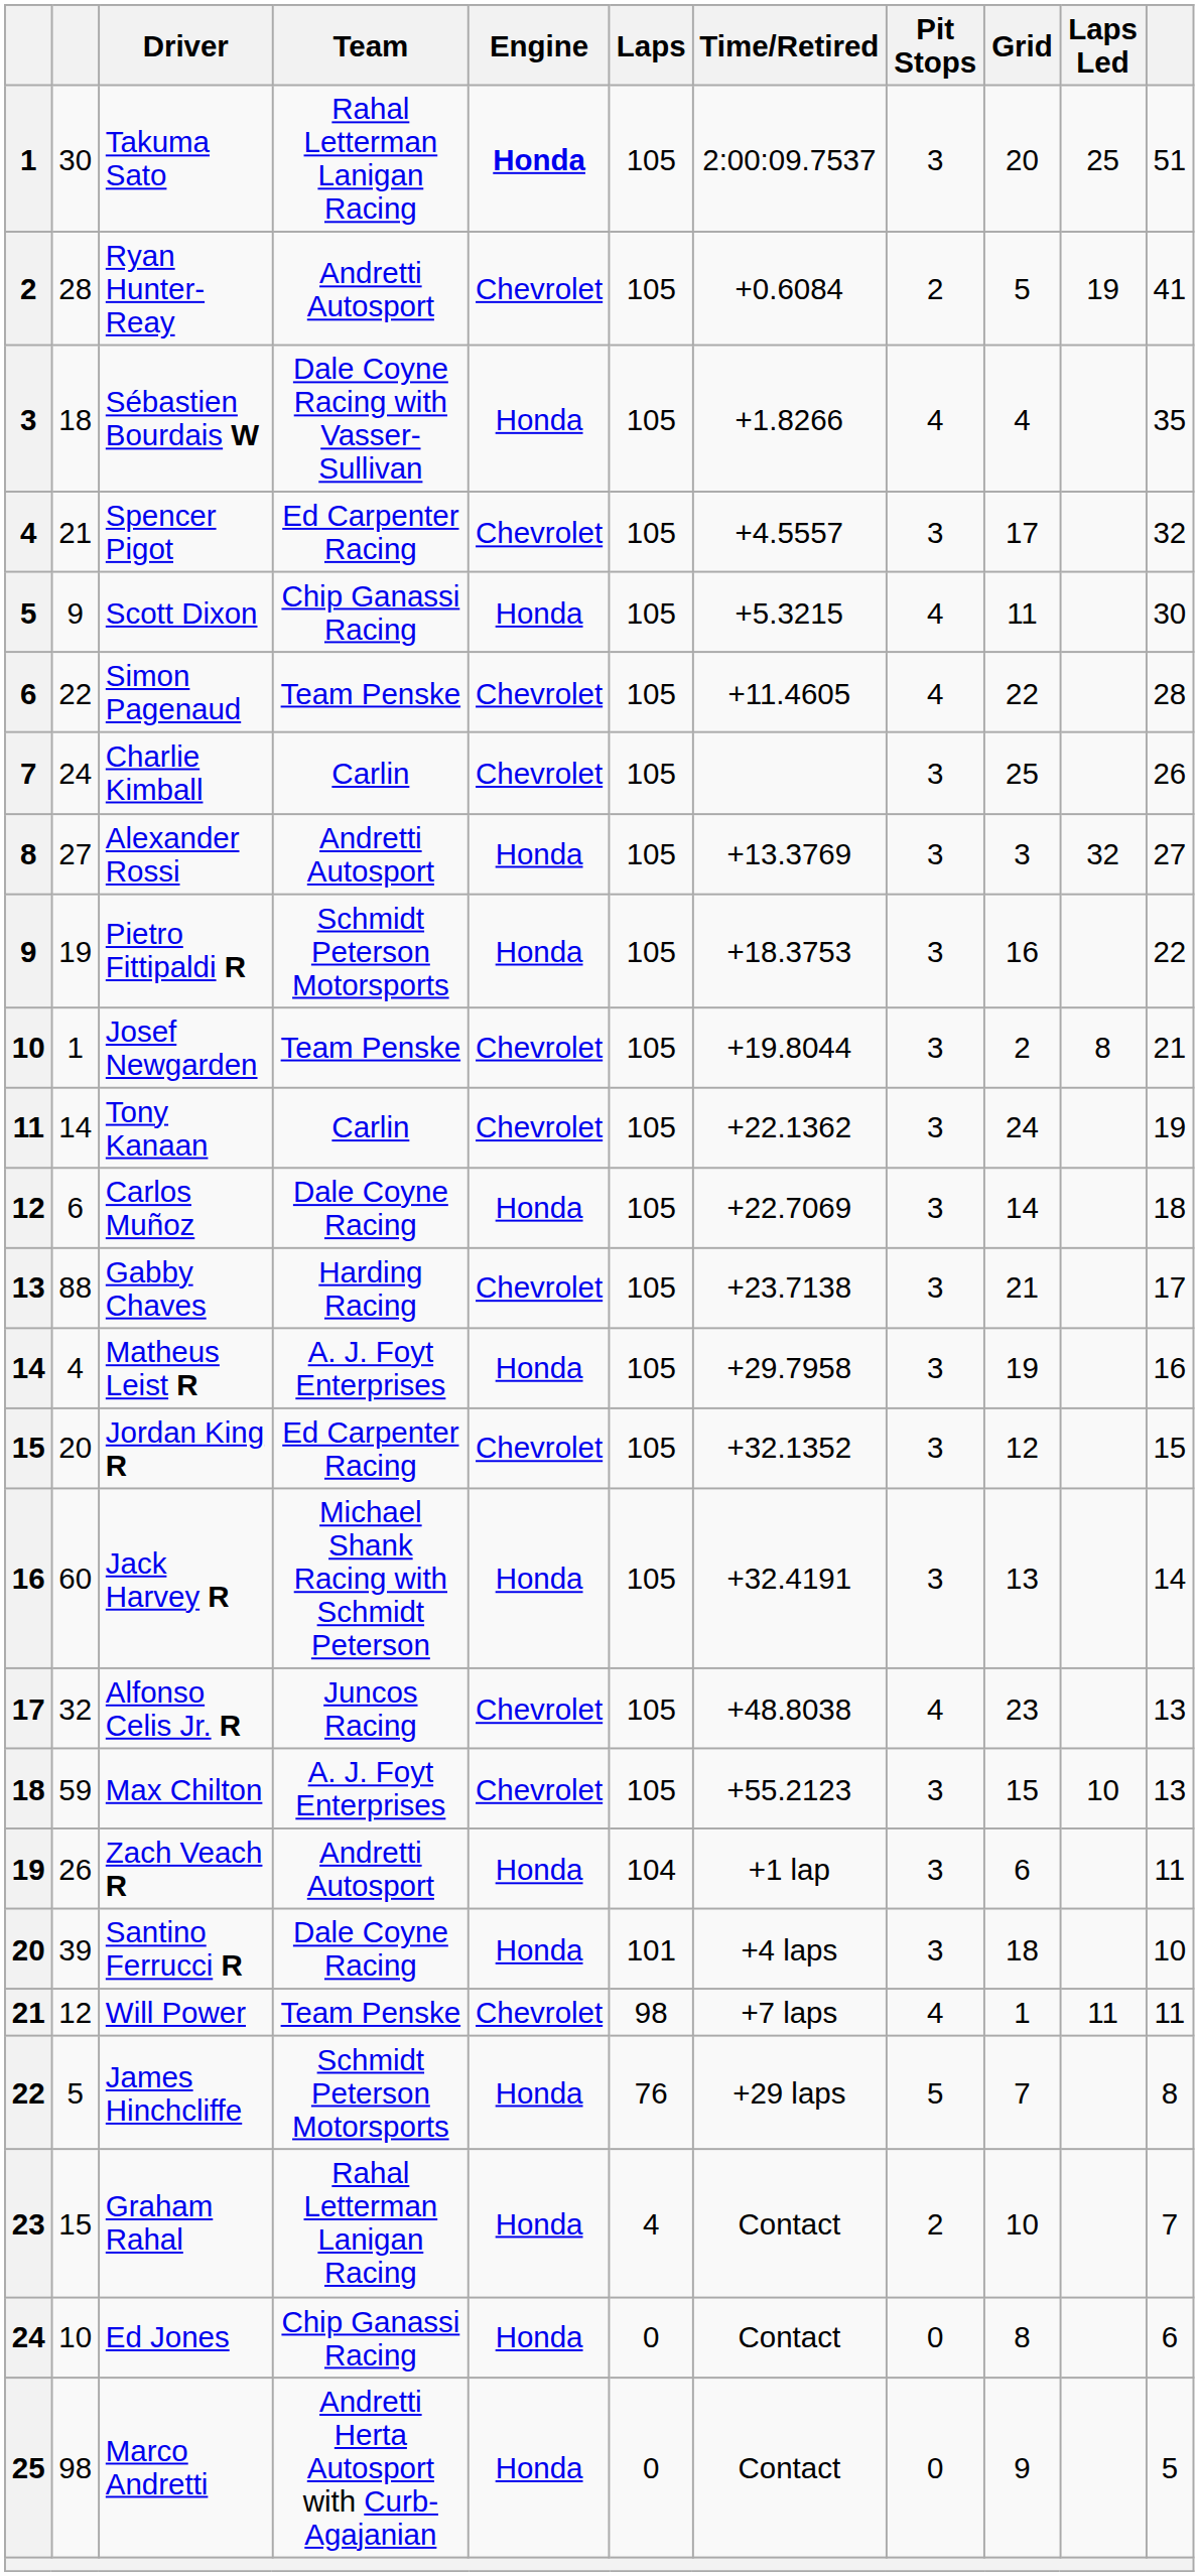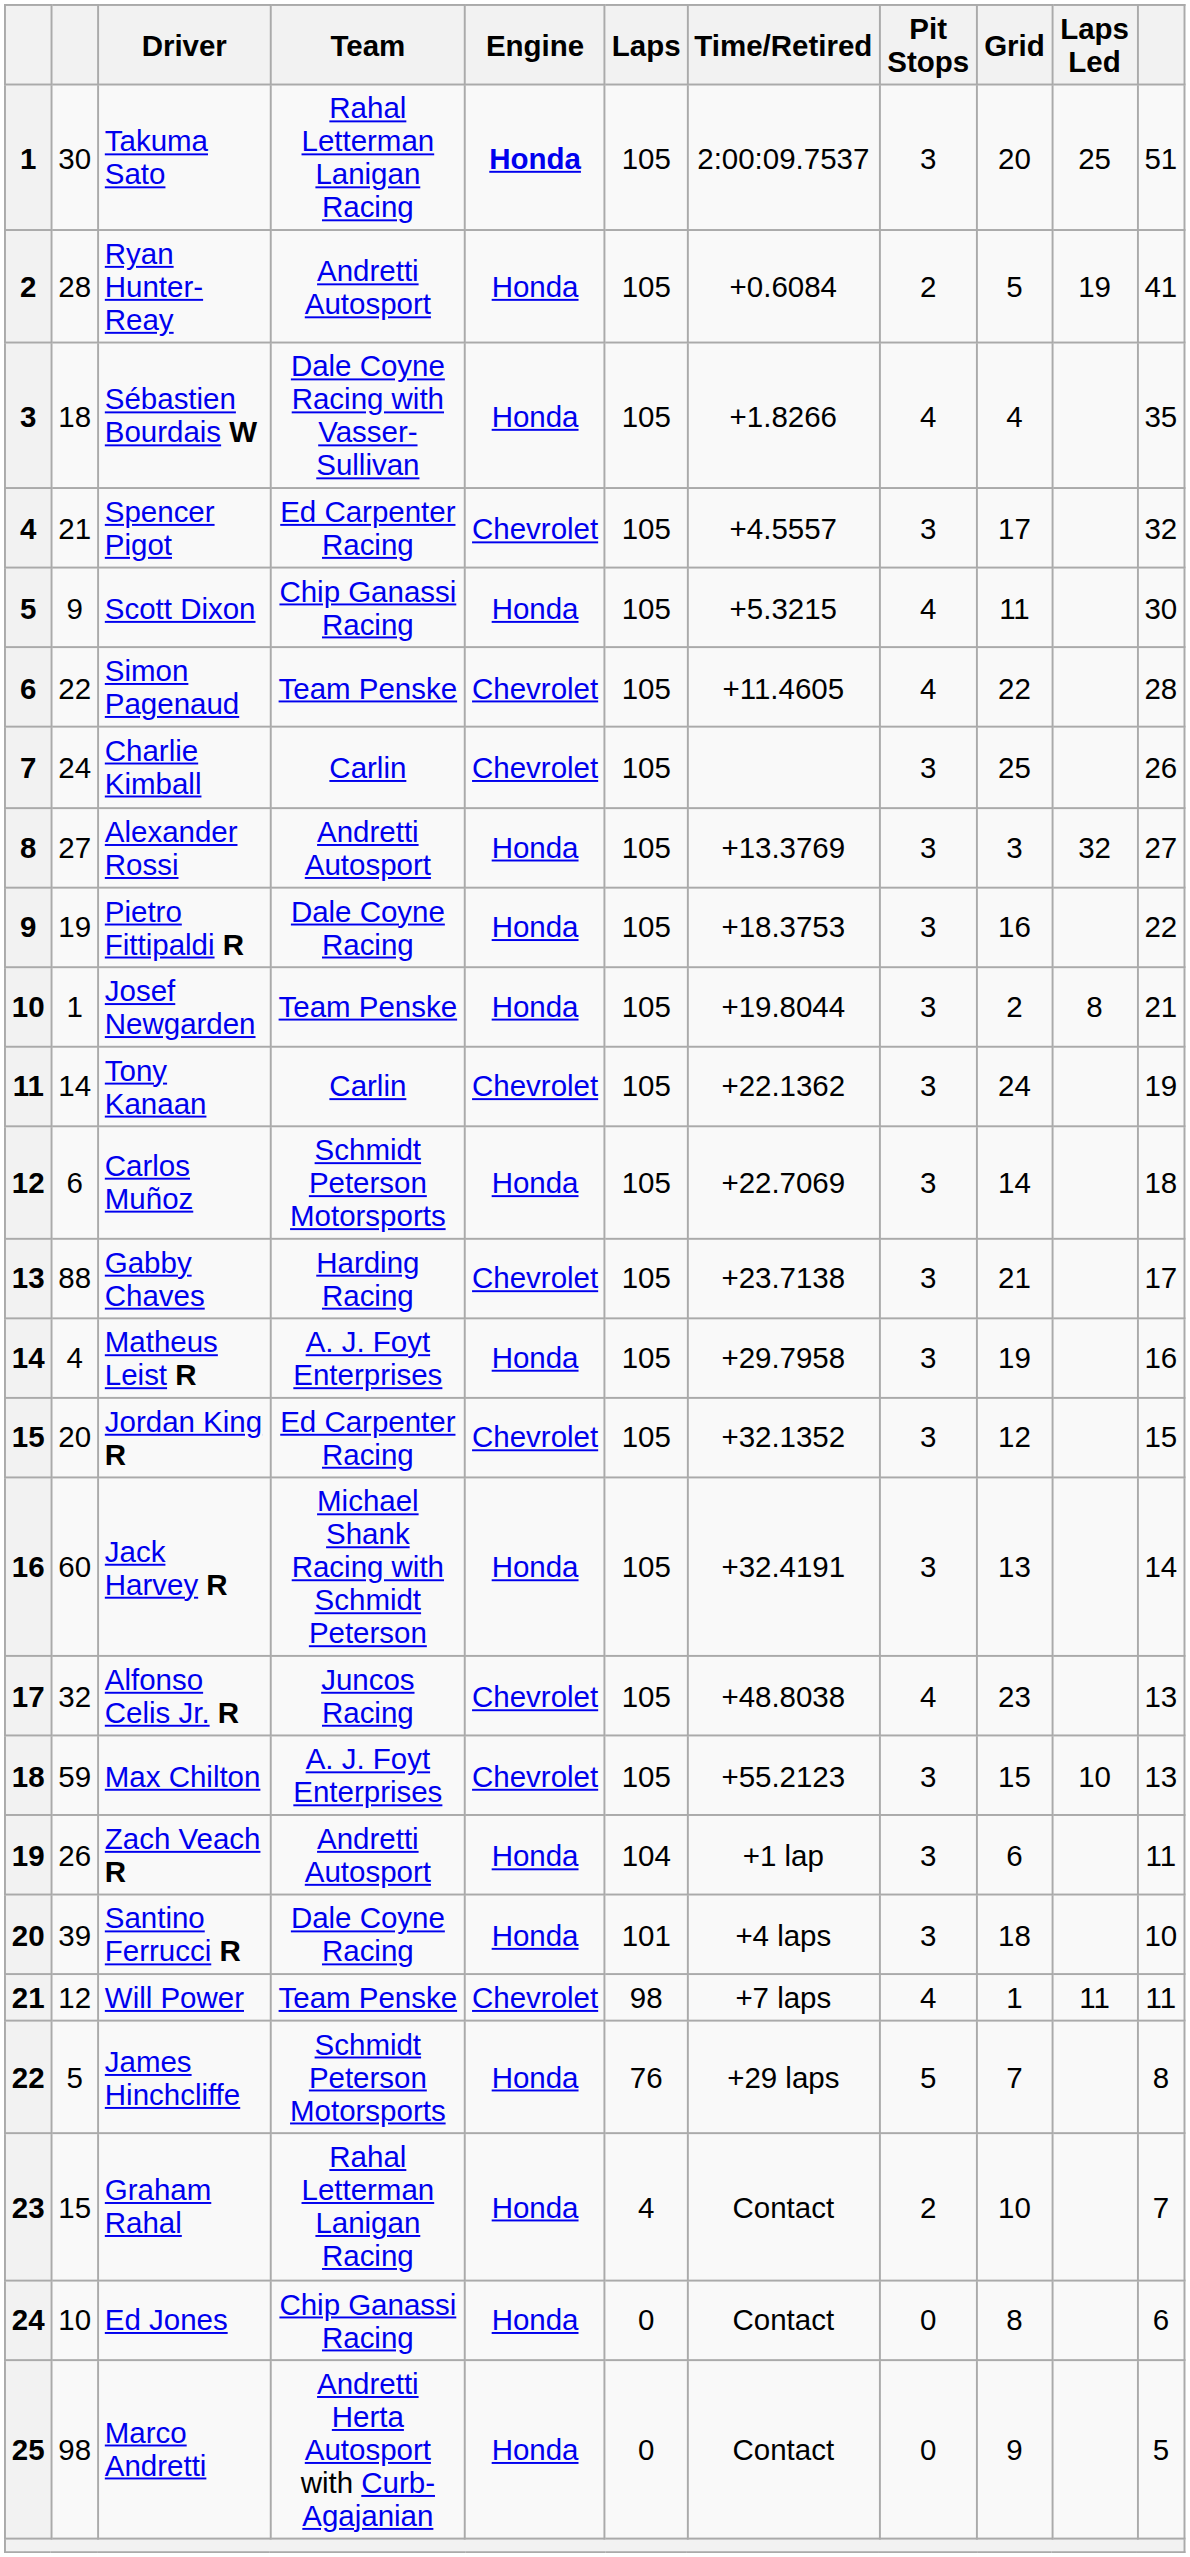 <table class="wikitable" style="text-align:center; font-size: 95%;">
 <tr>
 <th></th>
 <th></th>
 <th>Driver</th>
 <th>Team</th>
 <th>Engine</th>
 <th>Laps</th>
 <th>Time/Retired</th>
 <th>Pit Stops</th>
 <th>Grid</th>
 <th>Laps Led</th>
 <th></th>
 </tr>
 <tr>
 <th>1</th>
 <td>30</td>
 <td align="left"> <a href='#'>Takuma Sato</a></td>
 <td><a href='#'>Rahal Letterman Lanigan Racing</a></td>
 <td><strong><a href='#'>Honda</a></strong></td>
 <td>105</td>
 <td>2:00:09.7537</td>
 <td>3</td>
 <td>20</td>
 <td>25</td>
 <td>51</td>
 </tr>
 <tr>
 <th>2</th>
 <td>28</td>
 <td align="left"> <a href='#'>Ryan Hunter-Reay</a></td>
 <td><a href='#'>Andretti Autosport</a></td>
-<td><a href='#'>Chevrolet</a></td>
+<td><a href='#'>Honda</a></td>
 <td>105</td>
 <td>+0.6084</td>
 <td>2</td>
 <td>5</td>
 <td>19</td>
 <td>41</td>
 </tr>
 <tr>
 <th>3</th>
 <td>18</td>
 <td align="left"> <a href='#'>Sébastien Bourdais</a> <strong><span>W</span></strong></td>
 <td><a href='#'>Dale Coyne Racing with Vasser-Sullivan</a></td>
 <td><a href='#'>Honda</a></td>
 <td>105</td>
 <td>+1.8266</td>
 <td>4</td>
 <td>4</td>
 <td></td>
 <td>35</td>
 </tr>
 <tr>
 <th>4</th>
 <td>21</td>
 <td align="left"> <a href='#'>Spencer Pigot</a></td>
 <td><a href='#'>Ed Carpenter Racing</a></td>
 <td><a href='#'>Chevrolet</a></td>
 <td>105</td>
 <td>+4.5557</td>
 <td>3</td>
 <td>17</td>
 <td></td>
 <td>32</td>
 </tr>
 <tr>
 <th>5</th>
 <td>9</td>
 <td align="left"> <a href='#'>Scott Dixon</a></td>
 <td><a href='#'>Chip Ganassi Racing</a></td>
 <td><a href='#'>Honda</a></td>
 <td>105</td>
 <td>+5.3215</td>
 <td>4</td>
 <td>11</td>
 <td></td>
 <td>30</td>
 </tr>
 <tr>
 <th>6</th>
 <td>22</td>
 <td align="left"> <a href='#'>Simon Pagenaud</a></td>
 <td><a href='#'>Team Penske</a></td>
 <td><a href='#'>Chevrolet</a></td>
 <td>105</td>
 <td>+11.4605</td>
 <td>4</td>
 <td>22</td>
 <td></td>
 <td>28</td>
 </tr>
 <tr>
 <th>7</th>
 <td>24</td>
 <td align="left"> <a href='#'>Charlie Kimball</a></td>
 <td><a href='#'>Carlin</a></td>
 <td><a href='#'>Chevrolet</a></td>
 <td>105</td>
 <td></td>
 <td>3</td>
 <td>25</td>
 <td></td>
 <td>26</td>
 </tr>
 <tr>
 <th>8</th>
 <td>27</td>
 <td align="left"> <a href='#'>Alexander Rossi</a></td>
 <td><a href='#'>Andretti Autosport</a></td>
 <td><a href='#'>Honda</a></td>
 <td>105</td>
 <td>+13.3769</td>
 <td>3</td>
 <td>3</td>
 <td>32</td>
 <td>27</td>
 </tr>
 <tr>
 <th>9</th>
 <td>19</td>
 <td align="left"> <a href='#'>Pietro Fittipaldi</a> <strong><span>R</span></strong></td>
-<td><a href='#'>Schmidt Peterson Motorsports</a></td>
+<td><a href='#'>Dale Coyne Racing</a></td>
 <td><a href='#'>Honda</a></td>
 <td>105</td>
 <td>+18.3753</td>
 <td>3</td>
 <td>16</td>
 <td></td>
 <td>22</td>
 </tr>
 <tr>
 <th>10</th>
 <td>1</td>
 <td align="left"> <a href='#'>Josef Newgarden</a></td>
 <td><a href='#'>Team Penske</a></td>
-<td><a href='#'>Chevrolet</a></td>
+<td><a href='#'>Honda</a></td>
 <td>105</td>
 <td>+19.8044</td>
 <td>3</td>
 <td>2</td>
 <td>8</td>
 <td>21</td>
 </tr>
 <tr>
 <th>11</th>
 <td>14</td>
 <td align="left"> <a href='#'>Tony Kanaan</a></td>
 <td><a href='#'>Carlin</a></td>
 <td><a href='#'>Chevrolet</a></td>
 <td>105</td>
 <td>+22.1362</td>
 <td>3</td>
 <td>24</td>
 <td></td>
 <td>19</td>
 </tr>
 <tr>
 <th>12</th>
 <td>6</td>
 <td align="left"> <a href='#'>Carlos Muñoz</a></td>
-<td><a href='#'>Dale Coyne Racing</a></td>
+<td><a href='#'>Schmidt Peterson Motorsports</a></td>
 <td><a href='#'>Honda</a></td>
 <td>105</td>
 <td>+22.7069</td>
 <td>3</td>
 <td>14</td>
 <td></td>
 <td>18</td>
 </tr>
 <tr>
 <th>13</th>
 <td>88</td>
 <td align="left"> <a href='#'>Gabby Chaves</a></td>
 <td><a href='#'>Harding Racing</a></td>
 <td><a href='#'>Chevrolet</a></td>
 <td>105</td>
 <td>+23.7138</td>
 <td>3</td>
 <td>21</td>
 <td></td>
 <td>17</td>
 </tr>
 <tr>
 <th>14</th>
 <td>4</td>
 <td align="left"> <a href='#'>Matheus Leist</a> <strong><span>R</span></strong></td>
 <td><a href='#'>A. J. Foyt Enterprises</a></td>
 <td><a href='#'>Honda</a></td>
 <td>105</td>
 <td>+29.7958</td>
 <td>3</td>
 <td>19</td>
 <td></td>
 <td>16</td>
 </tr>
 <tr>
 <th>15</th>
 <td>20</td>
 <td align="left"> <a href='#'>Jordan King</a> <strong><span>R</span></strong></td>
 <td><a href='#'>Ed Carpenter Racing</a></td>
 <td><a href='#'>Chevrolet</a></td>
 <td>105</td>
 <td>+32.1352</td>
 <td>3</td>
 <td>12</td>
 <td></td>
 <td>15</td>
 </tr>
 <tr>
 <th>16</th>
 <td>60</td>
 <td align="left"> <a href='#'>Jack Harvey</a> <strong><span>R</span></strong></td>
 <td><a href='#'>Michael Shank Racing with Schmidt Peterson</a></td>
 <td><a href='#'>Honda</a></td>
 <td>105</td>
 <td>+32.4191</td>
 <td>3</td>
 <td>13</td>
 <td></td>
 <td>14</td>
 </tr>
 <tr>
 <th>17</th>
 <td>32</td>
 <td align="left"> <a href='#'>Alfonso Celis Jr.</a> <strong><span>R</span></strong></td>
 <td><a href='#'>Juncos Racing</a></td>
 <td><a href='#'>Chevrolet</a></td>
 <td>105</td>
 <td>+48.8038</td>
 <td>4</td>
 <td>23</td>
 <td></td>
 <td>13</td>
 </tr>
 <tr>
 <th>18</th>
 <td>59</td>
 <td align="left"> <a href='#'>Max Chilton</a></td>
 <td><a href='#'>A. J. Foyt Enterprises</a></td>
 <td><a href='#'>Chevrolet</a></td>
 <td>105</td>
 <td>+55.2123</td>
 <td>3</td>
 <td>15</td>
 <td>10</td>
 <td>13</td>
 </tr>
 <tr>
 <th>19</th>
 <td>26</td>
 <td align="left"> <a href='#'>Zach Veach</a> <strong><span>R</span></strong></td>
 <td><a href='#'>Andretti Autosport</a></td>
 <td><a href='#'>Honda</a></td>
 <td>104</td>
 <td>+1 lap</td>
 <td>3</td>
 <td>6</td>
 <td></td>
 <td>11</td>
 </tr>
 <tr>
 <th>20</th>
 <td>39</td>
 <td align="left"> <a href='#'>Santino Ferrucci</a> <strong><span>R</span></strong></td>
 <td><a href='#'>Dale Coyne Racing</a></td>
 <td><a href='#'>Honda</a></td>
 <td>101</td>
 <td>+4 laps</td>
 <td>3</td>
 <td>18</td>
 <td></td>
 <td>10</td>
 </tr>
 <tr>
 <th>21</th>
 <td>12</td>
 <td align="left"> <a href='#'>Will Power</a></td>
 <td><a href='#'>Team Penske</a></td>
 <td><a href='#'>Chevrolet</a></td>
 <td>98</td>
 <td>+7 laps</td>
 <td>4</td>
 <td>1</td>
 <td>11</td>
 <td>11</td>
 </tr>
 <tr>
 <th>22</th>
 <td>5</td>
 <td align="left"> <a href='#'>James Hinchcliffe</a></td>
 <td><a href='#'>Schmidt Peterson Motorsports</a></td>
 <td><a href='#'>Honda</a></td>
 <td>76</td>
 <td>+29 laps</td>
 <td>5</td>
 <td>7</td>
 <td></td>
 <td>8</td>
 </tr>
 <tr>
 <th>23</th>
 <td>15</td>
 <td align="left"> <a href='#'>Graham Rahal</a></td>
 <td><a href='#'>Rahal Letterman Lanigan Racing</a></td>
 <td><a href='#'>Honda</a></td>
 <td>4</td>
 <td>Contact</td>
 <td>2</td>
 <td>10</td>
 <td></td>
 <td>7</td>
 </tr>
 <tr>
 <th>24</th>
 <td>10</td>
 <td align="left"> <a href='#'>Ed Jones</a></td>
 <td><a href='#'>Chip Ganassi Racing</a></td>
 <td><a href='#'>Honda</a></td>
 <td>0</td>
 <td>Contact</td>
 <td>0</td>
 <td>8</td>
 <td></td>
 <td>6</td>
 </tr>
 <tr>
 <th>25</th>
 <td>98</td>
 <td align="left"> <a href='#'>Marco Andretti</a></td>
 <td><a href='#'>Andretti</a> <a href='#'>Herta Autosport</a> with <a href='#'>Curb-Agajanian</a></td>
 <td><a href='#'>Honda</a></td>
 <td>0</td>
 <td>Contact</td>
 <td>0</td>
 <td>9</td>
 <td></td>
 <td>5</td>
 </tr>
 <tr>
 <th colspan="11"></th>
 </tr>
 </table>
